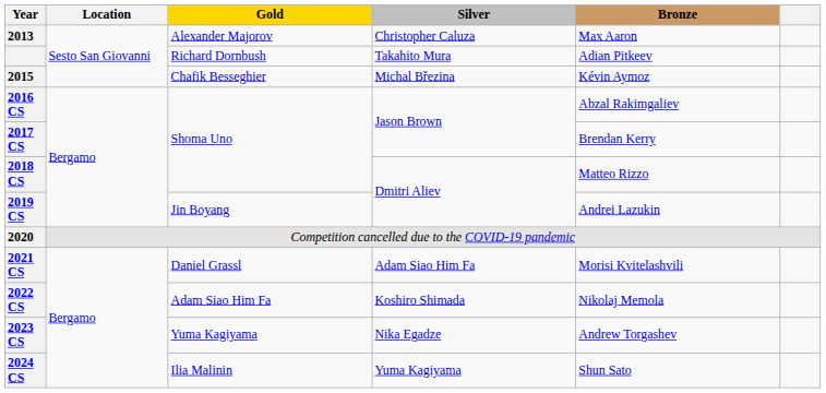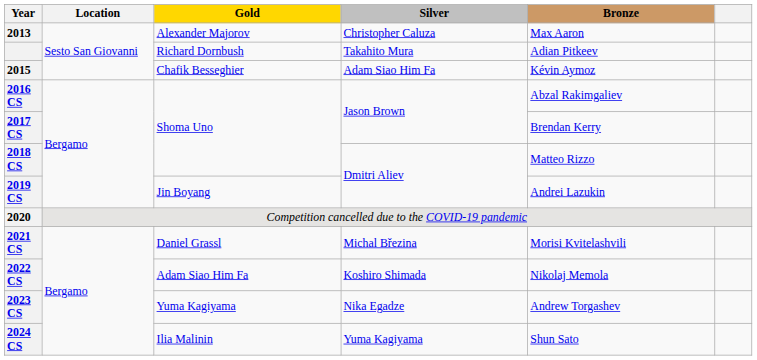 <table class="wikitable unsortable" style="text-align:left; width:80%">
 <tr>
 <th scope="col" style="text-align:center; width:5%">Year</th>
 <th scope="col" style="text-align:center; width:15%">Location</th>
 <th scope="col" style="text-align:center; width:25%; background:gold">Gold</th>
 <th scope="col" style="text-align:center; width:25%; background:silver">Silver</th>
 <th scope="col" style="text-align:center; width:25%; background:#c96">Bronze</th>
 <th scope="col" style="text-align:center; width:5%"></th>
 </tr>
 <tr>
 <th scope="row" style="text-align:left">2013</th>
 <td rowspan="3"><a href='#'>Sesto San Giovanni</a></td>
 <td> <a href='#'>Alexander Majorov</a></td>
 <td> <a href='#'>Christopher Caluza</a></td>
 <td> <a href='#'>Max Aaron</a></td>
 <td></td>
 </tr>
 <tr>
 <th scope="row" style="text-align:left"></th>
 <td> <a href='#'>Richard Dornbush</a></td>
 <td> <a href='#'>Takahito Mura</a></td>
 <td> <a href='#'>Adian Pitkeev</a></td>
 <td></td>
 </tr>
 <tr>
 <th scope="row" style="text-align:left">2015</th>
 <td> <a href='#'>Chafik Besseghier</a></td>
-<td> <a href='#'>Michal Březina</a></td>
+<td> <a href='#'>Adam Siao Him Fa</a></td>
 <td> <a href='#'>Kévin Aymoz</a></td>
 <td></td>
 </tr>
 <tr>
 <th scope="row" style="text-align:left"><a href='#'>2016 CS</a></th>
 <td rowspan="4"><a href='#'>Bergamo</a></td>
 <td rowspan="3"> <a href='#'>Shoma Uno</a></td>
 <td rowspan="2"> <a href='#'>Jason Brown</a></td>
 <td> <a href='#'>Abzal Rakimgaliev</a></td>
 <td></td>
 </tr>
 <tr>
 <th scope="row" style="text-align:left"><a href='#'>2017 CS</a></th>
 <td> <a href='#'>Brendan Kerry</a></td>
 <td></td>
 </tr>
 <tr>
 <th scope="row" style="text-align:left"><a href='#'>2018 CS</a></th>
 <td rowspan="2"> <a href='#'>Dmitri Aliev</a></td>
 <td> <a href='#'>Matteo Rizzo</a></td>
 <td></td>
 </tr>
 <tr>
 <th scope="row" style="text-align:left"><a href='#'>2019 CS</a></th>
 <td> <a href='#'>Jin Boyang</a></td>
 <td> <a href='#'>Andrei Lazukin</a></td>
 <td></td>
 </tr>
 <tr>
 <th scope="row" style="text-align:left">2020</th>
 <td colspan="5" bgcolor="e5e4e2" align="center"><em>Competition cancelled due to the <a href='#'>COVID-19 pandemic</a></em></td>
 </tr>
 <tr>
 <th scope="row" style="text-align:left"><a href='#'>2021 CS</a></th>
 <td rowspan="4"><a href='#'>Bergamo</a></td>
 <td> <a href='#'>Daniel Grassl</a></td>
-<td> <a href='#'>Adam Siao Him Fa</a></td>
+<td> <a href='#'>Michal Březina</a></td>
 <td> <a href='#'>Morisi Kvitelashvili</a></td>
 <td></td>
 </tr>
 <tr>
 <th scope="row" style="text-align:left"><a href='#'>2022 CS</a></th>
 <td> <a href='#'>Adam Siao Him Fa</a></td>
 <td> <a href='#'>Koshiro Shimada</a></td>
 <td> <a href='#'>Nikolaj Memola</a></td>
 <td></td>
 </tr>
 <tr>
 <th scope="row" style="text-align:left"><a href='#'>2023 CS</a></th>
 <td> <a href='#'>Yuma Kagiyama</a></td>
 <td> <a href='#'>Nika Egadze</a></td>
 <td> <a href='#'>Andrew Torgashev</a></td>
 <td></td>
 </tr>
 <tr>
 <th scope="row" style="text-align:left"><a href='#'>2024 CS</a></th>
 <td> <a href='#'>Ilia Malinin</a></td>
 <td> <a href='#'>Yuma Kagiyama</a></td>
 <td> <a href='#'>Shun Sato</a></td>
 <td></td>
 </tr>
 </table>
